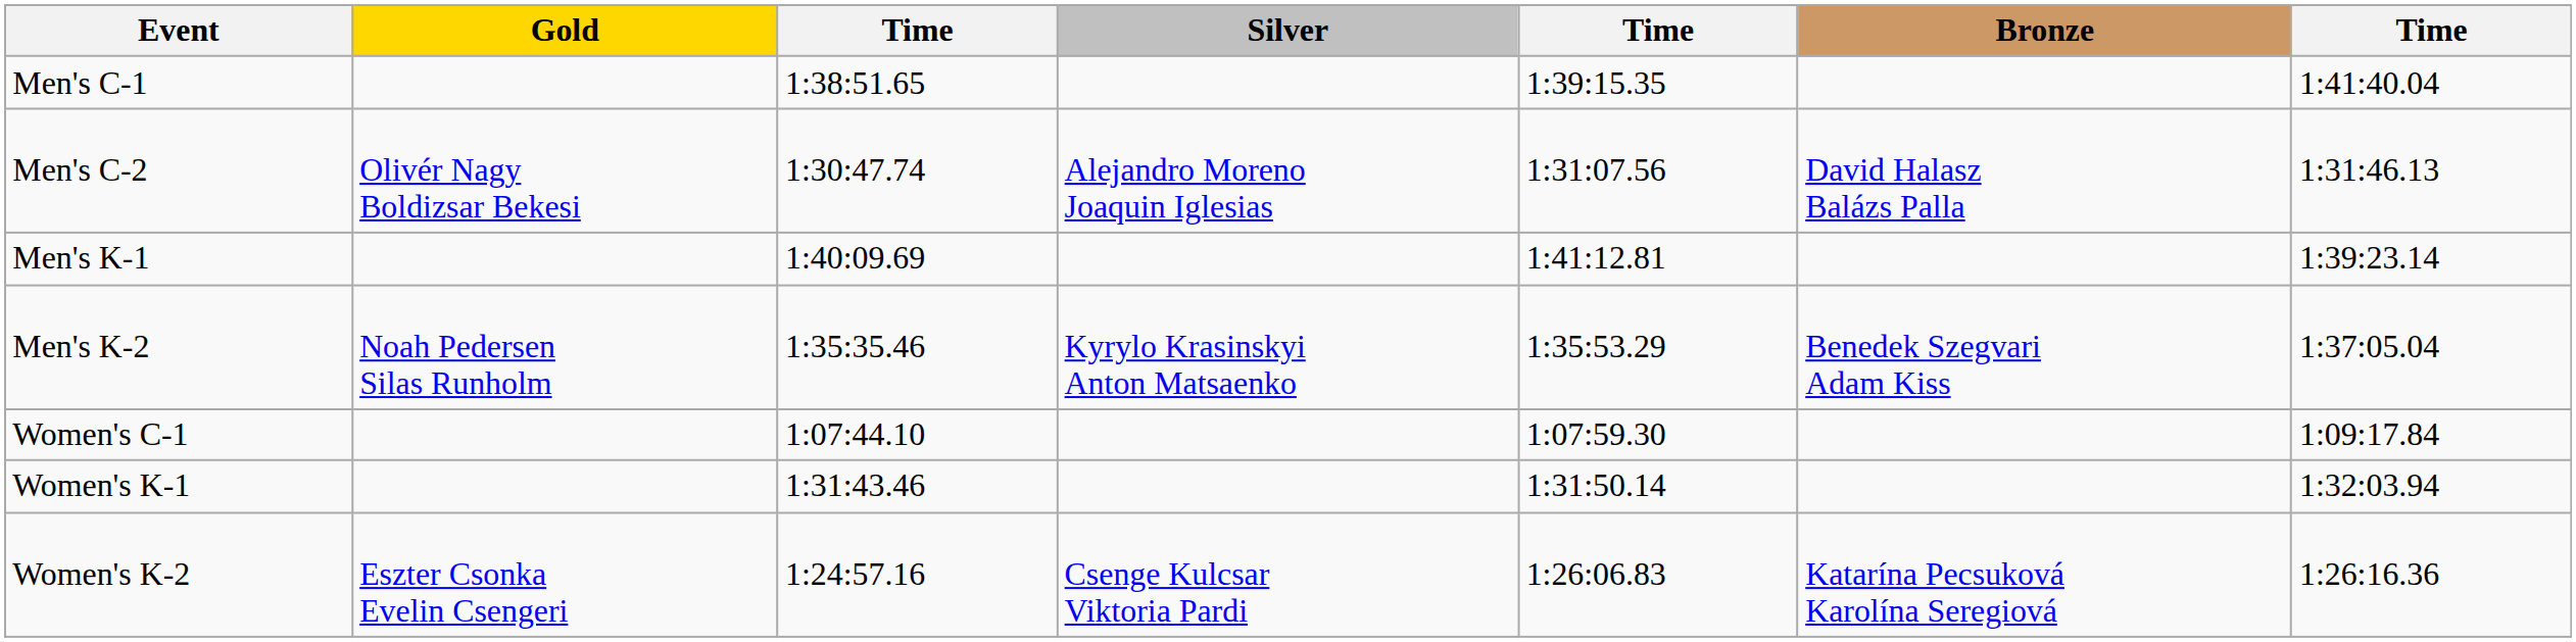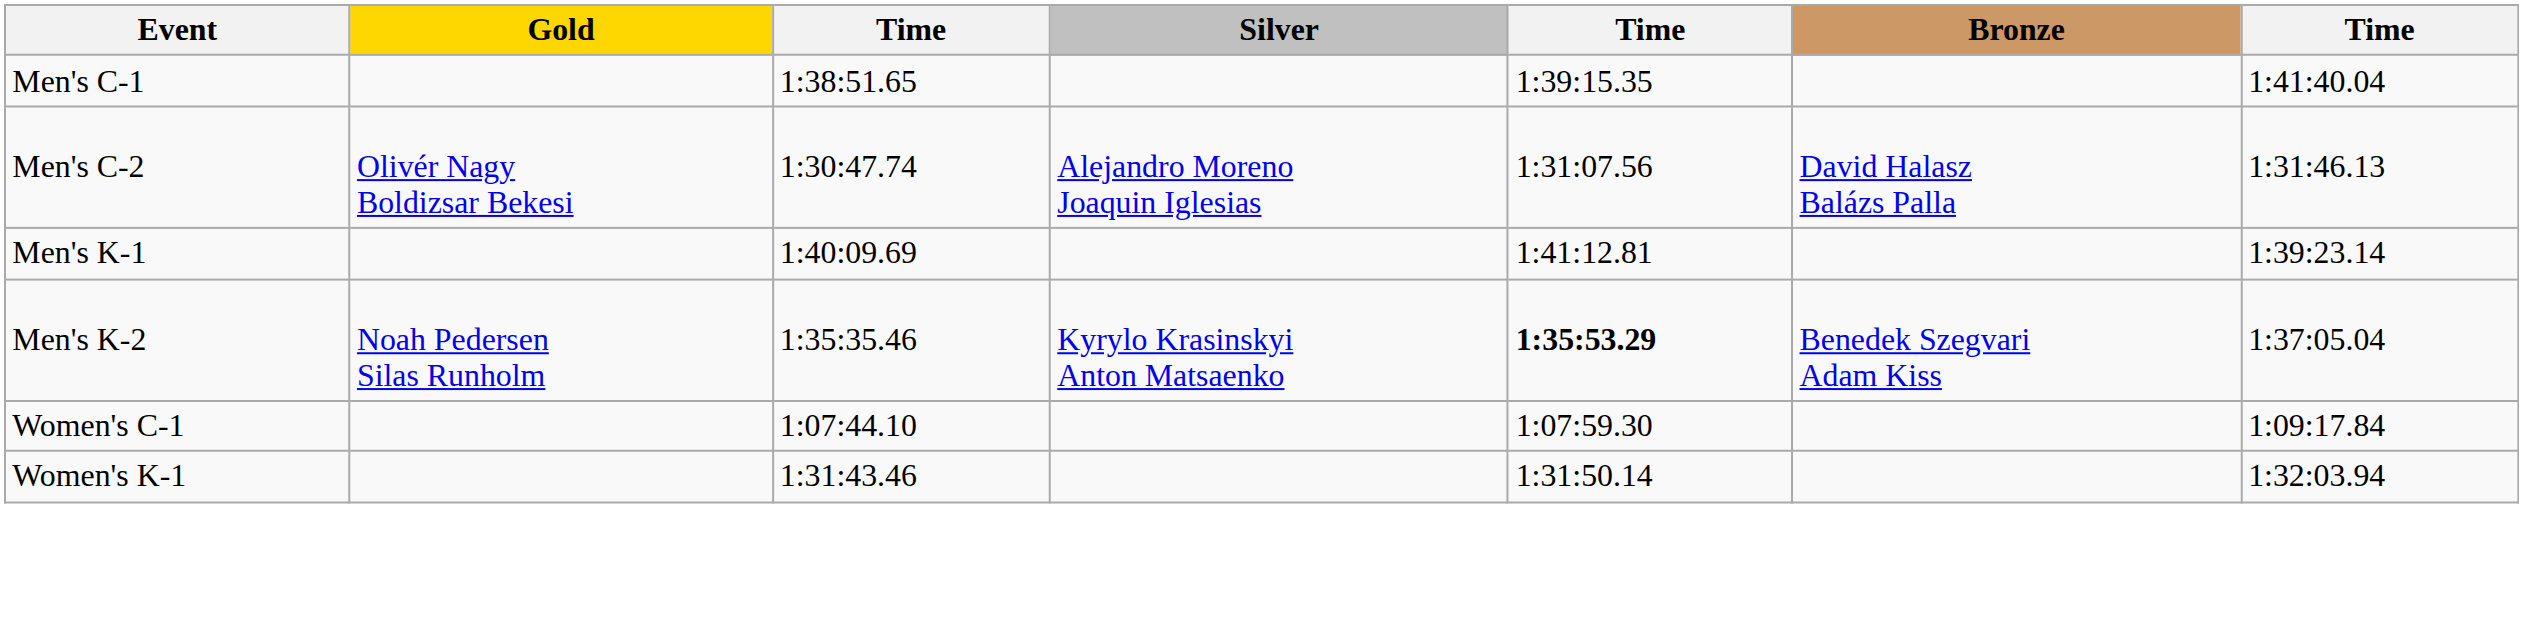 <table class="wikitable" width=100%>
 <tr>
 <th>Event</th>
 <td align=center bgcolor="gold"><strong>Gold</strong></td>
 <th>Time</th>
 <td align=center bgcolor="silver"><strong>Silver</strong></td>
 <th>Time</th>
 <td align=center bgcolor="CC9966"><strong>Bronze</strong></td>
 <th>Time</th>
 </tr>
 <tr>
 <td>Men's C-1</td>
 <td></td>
 <td>1:38:51.65</td>
 <td></td>
 <td>1:39:15.35</td>
 <td></td>
 <td>1:41:40.04</td>
 </tr>
 <tr>
 <td>Men's C-2</td>
 <td><br><a href='#'>Olivér Nagy</a><br><a href='#'>Boldizsar Bekesi</a></td>
 <td>1:30:47.74</td>
 <td><br><a href='#'>Alejandro Moreno</a><br><a href='#'>Joaquin Iglesias</a></td>
 <td>1:31:07.56</td>
 <td><br><a href='#'>David Halasz</a><br><a href='#'>Balázs Palla</a></td>
 <td>1:31:46.13</td>
 </tr>
 <tr>
 <td>Men's K-1</td>
 <td></td>
 <td>1:40:09.69</td>
 <td></td>
 <td>1:41:12.81</td>
 <td></td>
 <td>1:39:23.14</td>
 </tr>
 <tr>
 <td>Men's K-2</td>
 <td><br><a href='#'>Noah Pedersen</a><br><a href='#'>Silas Runholm</a></td>
 <td>1:35:35.46</td>
 <td><br><a href='#'>Kyrylo Krasinskyi</a><br><a href='#'>Anton Matsaenko</a></td>
-<td>1:35:53.29</td>
+<td><strong>1:35:53.29</strong></td>
 <td><br><a href='#'>Benedek Szegvari</a><br><a href='#'>Adam Kiss</a></td>
 <td>1:37:05.04</td>
 </tr>
 <tr>
 <td>Women's C-1</td>
 <td></td>
 <td>1:07:44.10</td>
 <td></td>
 <td>1:07:59.30</td>
 <td></td>
 <td>1:09:17.84</td>
 </tr>
 <tr>
 <td>Women's K-1</td>
 <td></td>
 <td>1:31:43.46</td>
 <td></td>
 <td>1:31:50.14</td>
 <td></td>
 <td>1:32:03.94</td>
 </tr>
-<tr>
-<td>Women's K-2</td>
-<td><br><a href='#'>Eszter Csonka</a><br><a href='#'>Evelin Csengeri</a></td>
-<td>1:24:57.16</td>
-<td><br><a href='#'>Csenge Kulcsar</a><br><a href='#'>Viktoria Pardi</a></td>
-<td>1:26:06.83</td>
-<td><br><a href='#'>Katarína Pecsuková</a><br><a href='#'>Karolína Seregiová</a></td>
-<td>1:26:16.36</td>
-</tr>
 </table>
